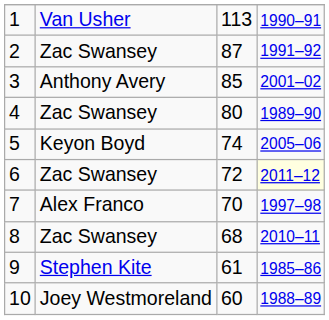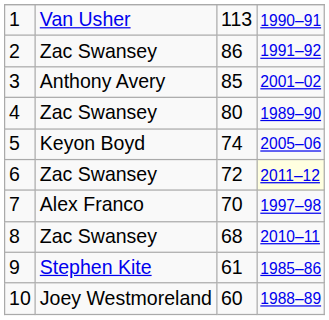 <table class="wikitable">
 <tr>
 </tr>
 <tr>
 <td>1</td>
 <td><a href='#'>Van Usher</a></td>
 <td>113</td>
 <td style="font-size:80%;"><a href='#'>1990–91</a></td>
 </tr>
 <tr>
 <td>2</td>
 <td>Zac Swansey</td>
-<td>87</td>
+<td>86</td>
 <td style="font-size:80%;"><a href='#'>1991–92</a></td>
 </tr>
 <tr>
 <td>3</td>
 <td>Anthony Avery</td>
 <td>85</td>
 <td style="font-size:80%;"><a href='#'>2001–02</a></td>
 </tr>
 <tr>
 <td>4</td>
 <td>Zac Swansey</td>
 <td>80</td>
 <td style="font-size:80%;"><a href='#'>1989–90</a></td>
 </tr>
 <tr>
 <td>5</td>
 <td>Keyon Boyd</td>
 <td>74</td>
 <td style="font-size:80%;"><a href='#'>2005–06</a></td>
 </tr>
 <tr>
 <td>6</td>
 <td>Zac Swansey</td>
 <td>72</td>
 <td style="background: lightyellow; font-size:80%;"><a href='#'>2011–12</a></td>
 </tr>
 <tr>
 <td>7</td>
 <td>Alex Franco</td>
 <td>70</td>
 <td style="font-size:80%;"><a href='#'>1997–98</a></td>
 </tr>
 <tr>
 <td>8</td>
 <td>Zac Swansey</td>
 <td>68</td>
 <td style="font-size:80%;"><a href='#'>2010–11</a></td>
 </tr>
 <tr>
 <td>9</td>
 <td><a href='#'>Stephen Kite</a></td>
 <td>61</td>
 <td style="font-size:80%;"><a href='#'>1985–86</a></td>
 </tr>
 <tr>
 <td>10</td>
 <td>Joey Westmoreland</td>
 <td>60</td>
 <td style="font-size:80%;"><a href='#'>1988–89</a></td>
 </tr>
 </table>
